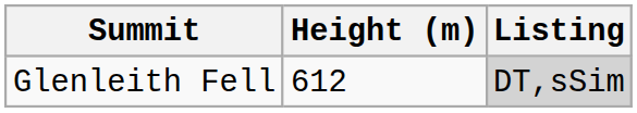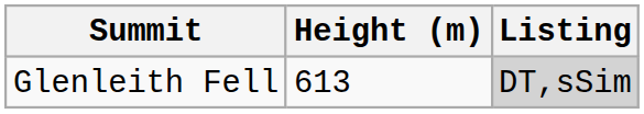 <table class="wikitable sortable">
 <tr>
 <th>Summit</th>
 <th>Height (m)</th>
 <th>Listing</th>
 </tr>
 <tr>
 <td>Glenleith Fell</td>
-<td>612</td>
+<td>613</td>
 <td style="background: lightgrey;">DT,sSim</td>
 </tr>
 </table>
